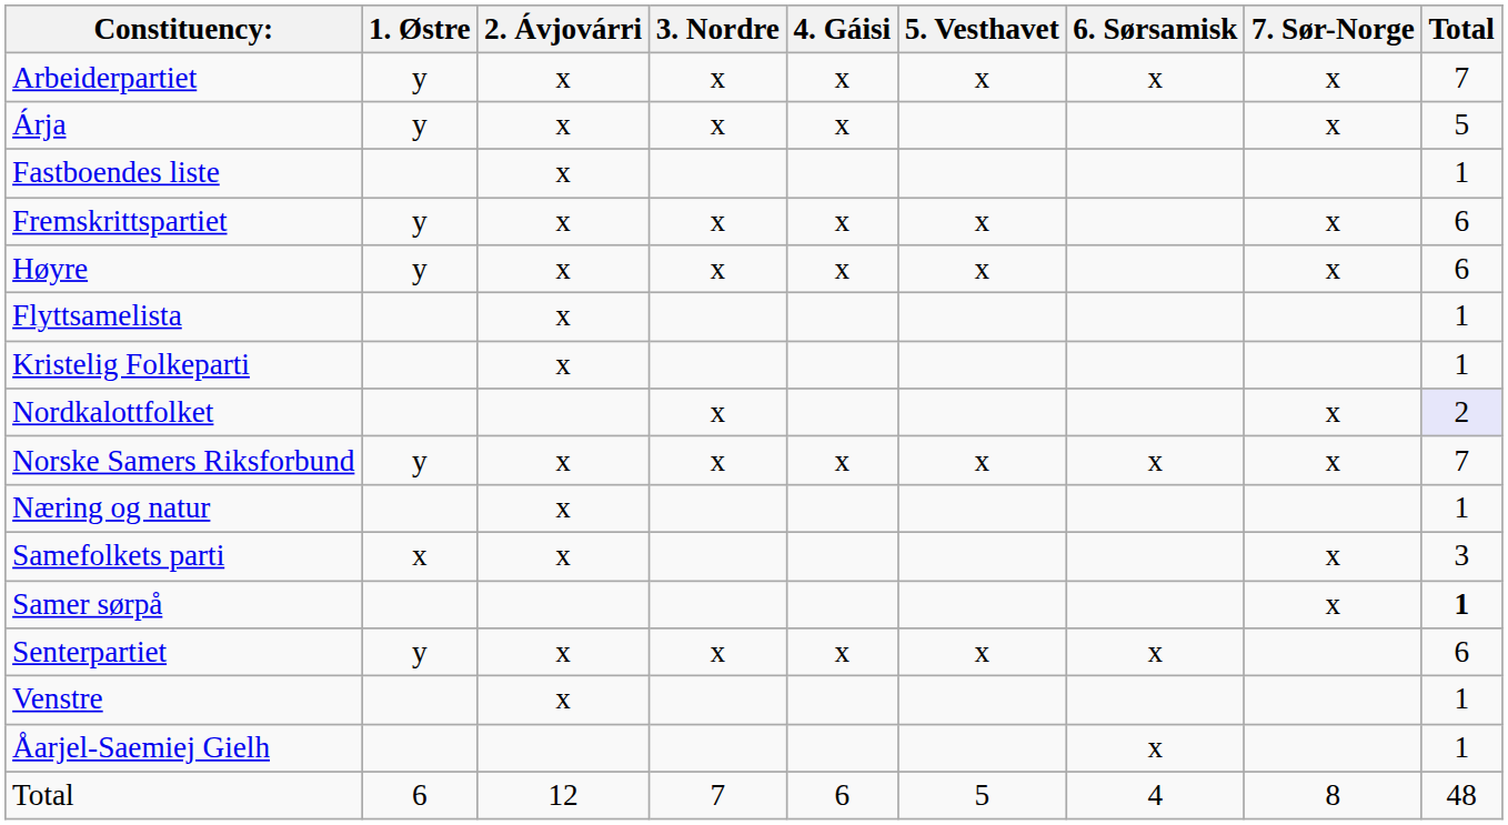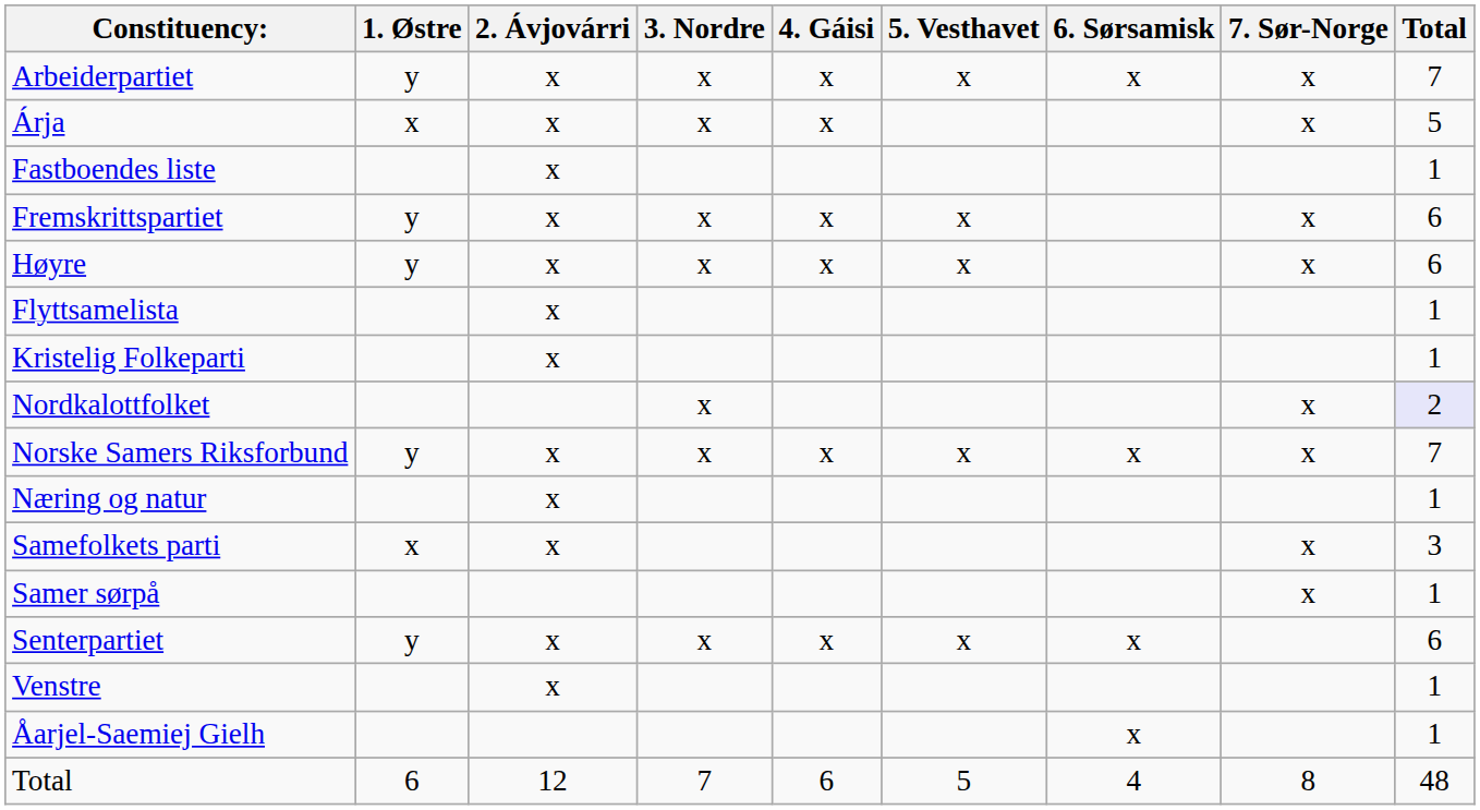 <table class="wikitable" style="text-align:center;">
 <tr>
 <th>Constituency:</th>
 <th>1. Østre</th>
 <th>2. Ávjovárri</th>
 <th>3. Nordre</th>
 <th>4. Gáisi</th>
 <th>5. Vesthavet</th>
 <th>6. Sørsamisk</th>
 <th>7. Sør-Norge</th>
 <th>Total</th>
 </tr>
 <tr>
 <td align="left"><a href='#'>Arbeiderpartiet</a></td>
 <td>y</td>
 <td>x</td>
 <td>x</td>
 <td>x</td>
 <td>x</td>
 <td>x</td>
 <td>x</td>
 <td>7</td>
 </tr>
 <tr>
 <td align="left"><a href='#'>Árja</a></td>
-<td>y</td>
+<td>x</td>
 <td>x</td>
 <td>x</td>
 <td>x</td>
 <td></td>
 <td></td>
 <td>x</td>
 <td>5</td>
 </tr>
 <tr>
 <td align="left"><a href='#'>Fastboendes liste</a></td>
 <td></td>
 <td>x</td>
 <td></td>
 <td></td>
 <td></td>
 <td></td>
 <td></td>
 <td>1</td>
 </tr>
 <tr>
 <td align="left"><a href='#'>Fremskrittspartiet</a></td>
 <td>y</td>
 <td>x</td>
 <td>x</td>
 <td>x</td>
 <td>x</td>
 <td></td>
 <td>x</td>
 <td>6</td>
 </tr>
 <tr>
 <td align="left"><a href='#'>Høyre</a></td>
 <td>y</td>
 <td>x</td>
 <td>x</td>
 <td>x</td>
 <td>x</td>
 <td></td>
 <td>x</td>
 <td>6</td>
 </tr>
 <tr>
 <td align="left"><a href='#'>Flyttsamelista</a></td>
 <td></td>
 <td>x</td>
 <td></td>
 <td></td>
 <td></td>
 <td></td>
 <td></td>
 <td>1</td>
 </tr>
 <tr>
 <td align="left"><a href='#'>Kristelig Folkeparti</a></td>
 <td></td>
 <td>x</td>
 <td></td>
 <td></td>
 <td></td>
 <td></td>
 <td></td>
 <td>1</td>
 </tr>
 <tr>
 <td align="left"><a href='#'>Nordkalottfolket</a></td>
 <td></td>
 <td></td>
 <td>x</td>
 <td></td>
 <td></td>
 <td></td>
 <td>x</td>
 <td style="background: lavender;">2</td>
 </tr>
 <tr>
 <td align="left"><a href='#'>Norske Samers Riksforbund</a></td>
 <td>y</td>
 <td>x</td>
 <td>x</td>
 <td>x</td>
 <td>x</td>
 <td>x</td>
 <td>x</td>
 <td>7</td>
 </tr>
 <tr>
 <td align="left"><a href='#'>Næring og natur</a></td>
 <td></td>
 <td>x</td>
 <td></td>
 <td></td>
 <td></td>
 <td></td>
 <td></td>
 <td>1</td>
 </tr>
 <tr>
 <td align="left"><a href='#'>Samefolkets parti</a></td>
 <td>x</td>
 <td>x</td>
 <td></td>
 <td></td>
 <td></td>
 <td></td>
 <td>x</td>
 <td>3</td>
 </tr>
 <tr>
 <td align="left"><a href='#'>Samer sørpå</a></td>
 <td></td>
 <td></td>
 <td></td>
 <td></td>
 <td></td>
 <td></td>
 <td>x</td>
-<td><strong>1</strong></td>
+<td>1</td>
 </tr>
 <tr>
 <td align="left"><a href='#'>Senterpartiet</a></td>
 <td>y</td>
 <td>x</td>
 <td>x</td>
 <td>x</td>
 <td>x</td>
 <td>x</td>
 <td></td>
 <td>6</td>
 </tr>
 <tr>
 <td align="left"><a href='#'>Venstre</a></td>
 <td></td>
 <td>x</td>
 <td></td>
 <td></td>
 <td></td>
 <td></td>
 <td></td>
 <td>1</td>
 </tr>
 <tr>
 <td align="left"><a href='#'>Åarjel-Saemiej Gielh</a></td>
 <td></td>
 <td></td>
 <td></td>
 <td></td>
 <td></td>
 <td>x</td>
 <td></td>
 <td>1</td>
 </tr>
 <tr>
 <td align="left">Total</td>
 <td>6</td>
 <td>12</td>
 <td>7</td>
 <td>6</td>
 <td>5</td>
 <td>4</td>
 <td>8</td>
 <td>48</td>
 </tr>
 </table>
